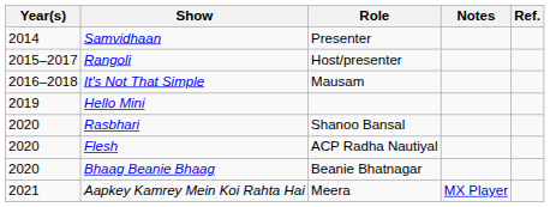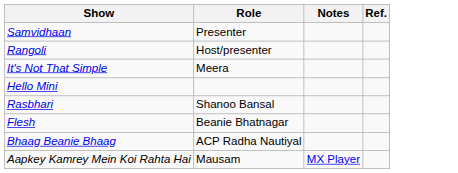 <table class="wikitable sortable">
 <tr>
-<th>Year(s)</th>
 <th>Show</th>
 <th>Role</th>
 <th>Notes</th>
 <th>Ref.</th>
 </tr>
 <tr>
-<td>2014</td>
 <td><em><a href='#'>Samvidhaan</a></em></td>
 <td>Presenter</td>
 <td></td>
 <td></td>
 </tr>
 <tr>
-<td>2015–2017</td>
 <td><em><a href='#'>Rangoli</a></em></td>
 <td>Host/presenter</td>
 <td></td>
 <td></td>
 </tr>
 <tr>
-<td>2016–2018</td>
 <td><em><a href='#'>It's Not That Simple</a></em></td>
-<td>Mausam</td>
+<td>Meera</td>
 <td></td>
 <td></td>
 </tr>
 <tr>
-<td>2019</td>
 <td><em><a href='#'>Hello Mini</a></em></td>
 <td></td>
 <td></td>
 <td></td>
 </tr>
 <tr>
-<td>2020</td>
 <td><em><a href='#'>Rasbhari</a></em></td>
 <td>Shanoo Bansal</td>
 <td></td>
 <td></td>
 </tr>
 <tr>
-<td>2020</td>
 <td><em><a href='#'>Flesh</a></em></td>
+<td>Beanie Bhatnagar</td>
+<td></td>
+<td></td>
+</tr>
+<tr>
+<td><em><a href='#'>Bhaag Beanie Bhaag</a></em></td>
 <td>ACP Radha Nautiyal</td>
 <td></td>
 <td></td>
 </tr>
 <tr>
-<td>2020</td>
-<td><em><a href='#'>Bhaag Beanie Bhaag</a></em></td>
-<td>Beanie Bhatnagar</td>
-<td></td>
-<td></td>
-</tr>
-<tr>
-<td>2021</td>
 <td><em>Aapkey Kamrey Mein Koi Rahta Hai</em></td>
-<td>Meera</td>
+<td>Mausam</td>
 <td><a href='#'>MX Player</a></td>
 <td></td>
 </tr>
 </table>
